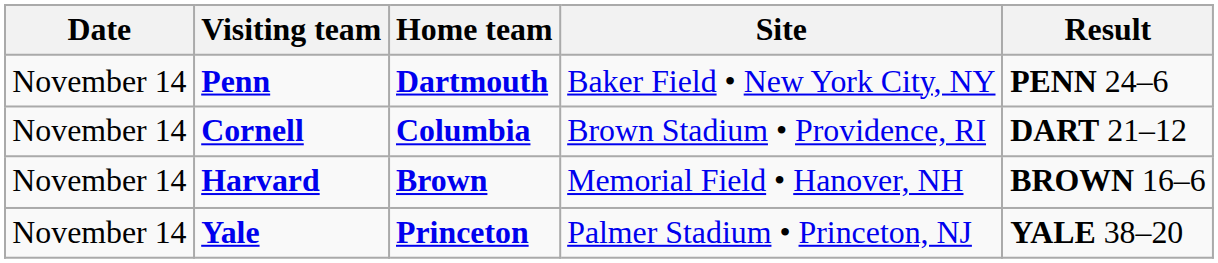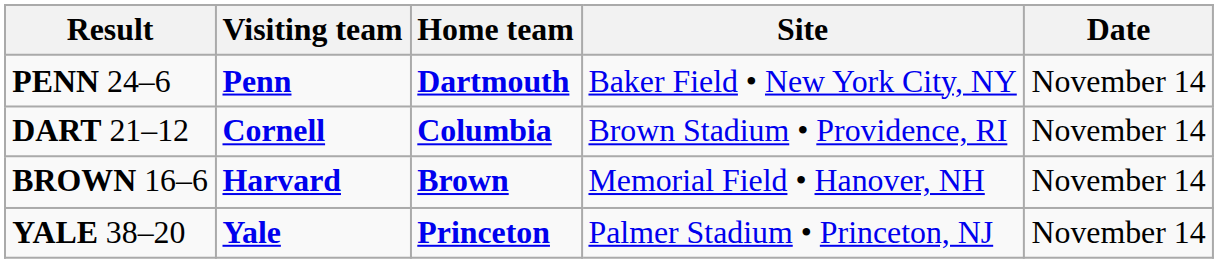 <table class="wikitable">
 <tr>
-<th>Date</th>
+<th>Result</th>
 <th>Visiting team</th>
 <th>Home team</th>
 <th>Site</th>
-<th>Result</th>
+<th>Date</th>
 </tr>
 <tr>
-<td>November 14</td>
+<td><strong>PENN</strong> 24–6</td>
 <td><strong><a href='#'>Penn</a></strong></td>
 <td><strong><a href='#'>Dartmouth</a></strong></td>
 <td><a href='#'>Baker Field</a> • <a href='#'>New York City, NY</a></td>
-<td><strong>PENN</strong> 24–6</td>
+<td>November 14</td>
 </tr>
 <tr>
-<td>November 14</td>
+<td><strong>DART</strong> 21–12</td>
 <td><strong><a href='#'>Cornell</a></strong></td>
 <td><strong><a href='#'>Columbia</a></strong></td>
 <td><a href='#'>Brown Stadium</a> • <a href='#'>Providence, RI</a></td>
-<td><strong>DART</strong> 21–12</td>
+<td>November 14</td>
 </tr>
 <tr>
-<td>November 14</td>
+<td><strong>BROWN</strong> 16–6</td>
 <td><strong><a href='#'>Harvard</a></strong></td>
 <td><strong><a href='#'>Brown</a></strong></td>
 <td><a href='#'>Memorial Field</a> • <a href='#'>Hanover, NH</a></td>
-<td><strong>BROWN</strong> 16–6</td>
+<td>November 14</td>
 </tr>
 <tr>
-<td>November 14</td>
+<td><strong>YALE</strong> 38–20</td>
 <td><strong><a href='#'>Yale</a></strong></td>
 <td><strong><a href='#'>Princeton</a></strong></td>
 <td><a href='#'>Palmer Stadium</a> • <a href='#'>Princeton, NJ</a></td>
-<td><strong>YALE</strong> 38–20</td>
+<td>November 14</td>
 </tr>
 </table>
